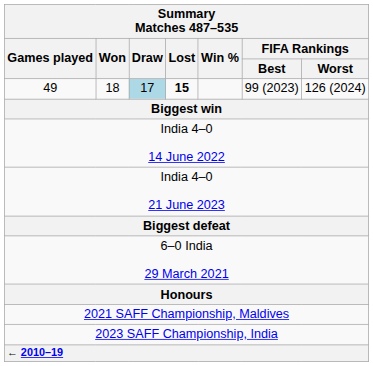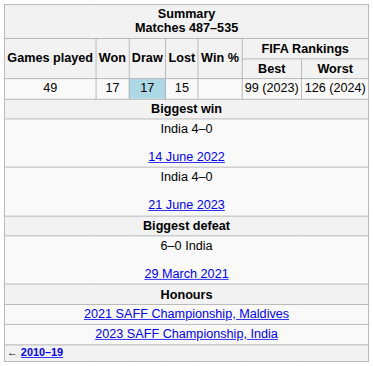 <table Class = "wikitable" style="text-align:center;">
 <tr>
 <th colspan=7>Summary <br> Matches 487–535</th>
 </tr>
 <tr>
 <th rowspan=2>Games played</th>
 <th rowspan=2>Won</th>
 <th rowspan=2>Draw</th>
 <th rowspan=2>Lost</th>
 <th rowspan=2>Win %</th>
 <th colspan=2>FIFA Rankings</th>
 </tr>
 <tr>
 <th>Best</th>
 <th>Worst</th>
 </tr>
 <tr>
 <td>49</td>
-<td>18</td>
+<td>17</td>
 <td style="background: lightblue;">17</td>
-<td><strong>15</strong></td>
+<td>15</td>
 <td></td>
 <td>99 (2023)</td>
 <td>126 (2024)</td>
 </tr>
 <tr>
 <th colspan=7>Biggest win</th>
 </tr>
 <tr>
 <td colspan=7>India  4–0 <br><br><a href='#'>14 June 2022</a></td>
 </tr>
 <tr>
 <td colspan=7>India  4–0 <br><br><a href='#'>21 June 2023</a></td>
 </tr>
 <tr>
 <th colspan=7>Biggest defeat</th>
 </tr>
 <tr>
 <td colspan=7> 6–0  India<br><br><a href='#'>29 March 2021</a></td>
 </tr>
 <tr>
 <th colspan=7>Honours</th>
 </tr>
 <tr>
 <td colspan=7> <a href='#'>2021 SAFF Championship, Maldives</a></td>
 </tr>
 <tr>
 <td colspan=7> <a href='#'>2023 SAFF Championship, India</a></td>
 </tr>
 <tr>
 <th colspan=7 style="text-align:left; font-size: 86%;">← <a href='#'>2010–19</a></th>
 </tr>
 </table>
